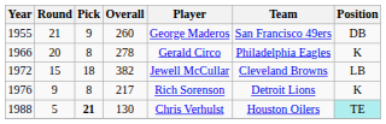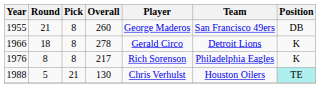 <table class="wikitable sortable" style="text-align: center;">
 <tr>
 <th>Year</th>
 <th>Round</th>
 <th>Pick</th>
 <th>Overall</th>
 <th>Player</th>
 <th>Team</th>
 <th>Position</th>
 </tr>
 <tr>
 <td>1955</td>
 <td>21</td>
-<td>9</td>
+<td>8</td>
 <td>260</td>
 <td><a href='#'>George Maderos</a></td>
 <td><a href='#'>San Francisco 49ers</a></td>
 <td>DB</td>
 </tr>
 <tr>
 <td>1966</td>
-<td>20</td>
+<td>18</td>
 <td>8</td>
 <td>278</td>
 <td><a href='#'>Gerald Circo</a></td>
-<td><a href='#'>Philadelphia Eagles</a></td>
+<td><a href='#'>Detroit Lions</a></td>
 <td>K</td>
 </tr>
 <tr>
-<td>1972</td>
-<td>15</td>
-<td>18</td>
-<td>382</td>
-<td><a href='#'>Jewell McCullar</a></td>
-<td><a href='#'>Cleveland Browns</a></td>
-<td>LB</td>
-</tr>
-<tr>
 <td>1976</td>
-<td>9</td>
+<td>8</td>
 <td>8</td>
 <td>217</td>
 <td><a href='#'>Rich Sorenson</a></td>
-<td><a href='#'>Detroit Lions</a></td>
+<td><a href='#'>Philadelphia Eagles</a></td>
 <td>K</td>
 </tr>
 <tr>
 <td>1988</td>
 <td>5</td>
-<td><strong>21</strong></td>
+<td>21</td>
 <td>130</td>
 <td><a href='#'>Chris Verhulst</a></td>
 <td><a href='#'>Houston Oilers</a></td>
 <td style="background: paleturquoise;">TE</td>
 </tr>
 <tr>
 </tr>
 </table>
